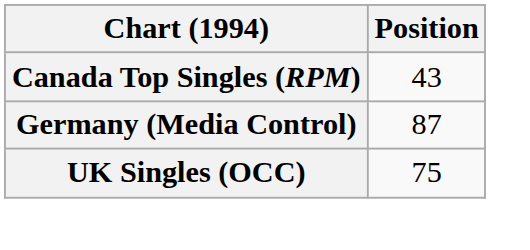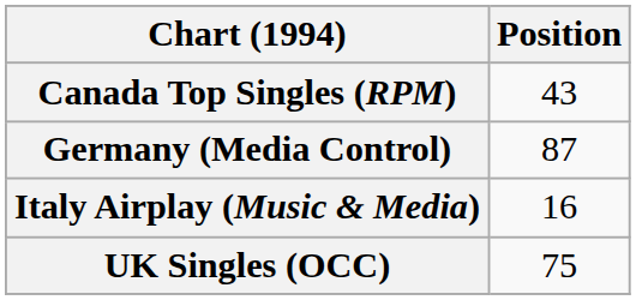 <table class="wikitable sortable plainrowheaders" style="text-align:center">
 <tr>
 <th scope="col">Chart (1994)</th>
 <th scope="col">Position</th>
 </tr>
 <tr>
 <th scope="row">Canada Top Singles (<em>RPM</em>)</th>
 <td>43</td>
 </tr>
 <tr>
 <th scope="row">Germany (Media Control)</th>
 <td>87</td>
 </tr>
 <tr>
+<th scope="row">Italy Airplay (<em>Music & Media</em>)</th>
+<td>16</td>
+</tr>
+<tr>
 <th scope="row">UK Singles (OCC)</th>
 <td>75</td>
 </tr>
 </table>
